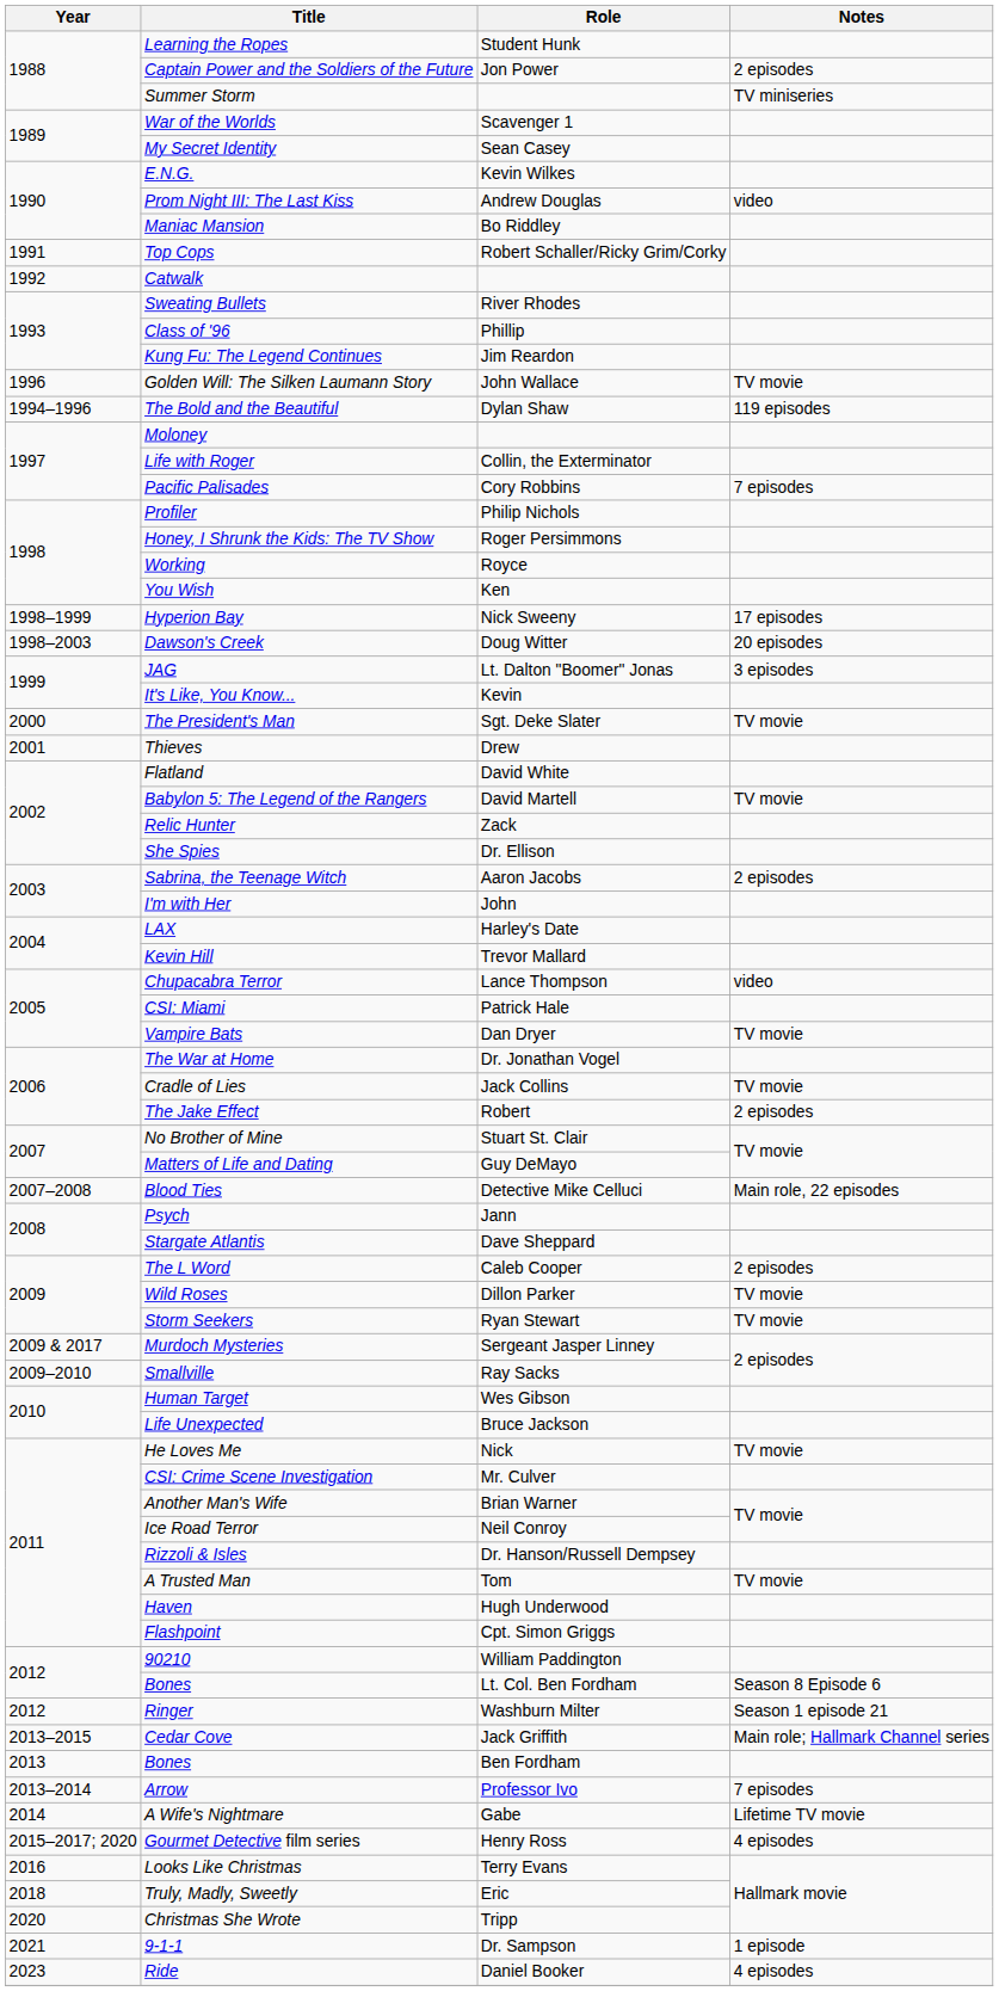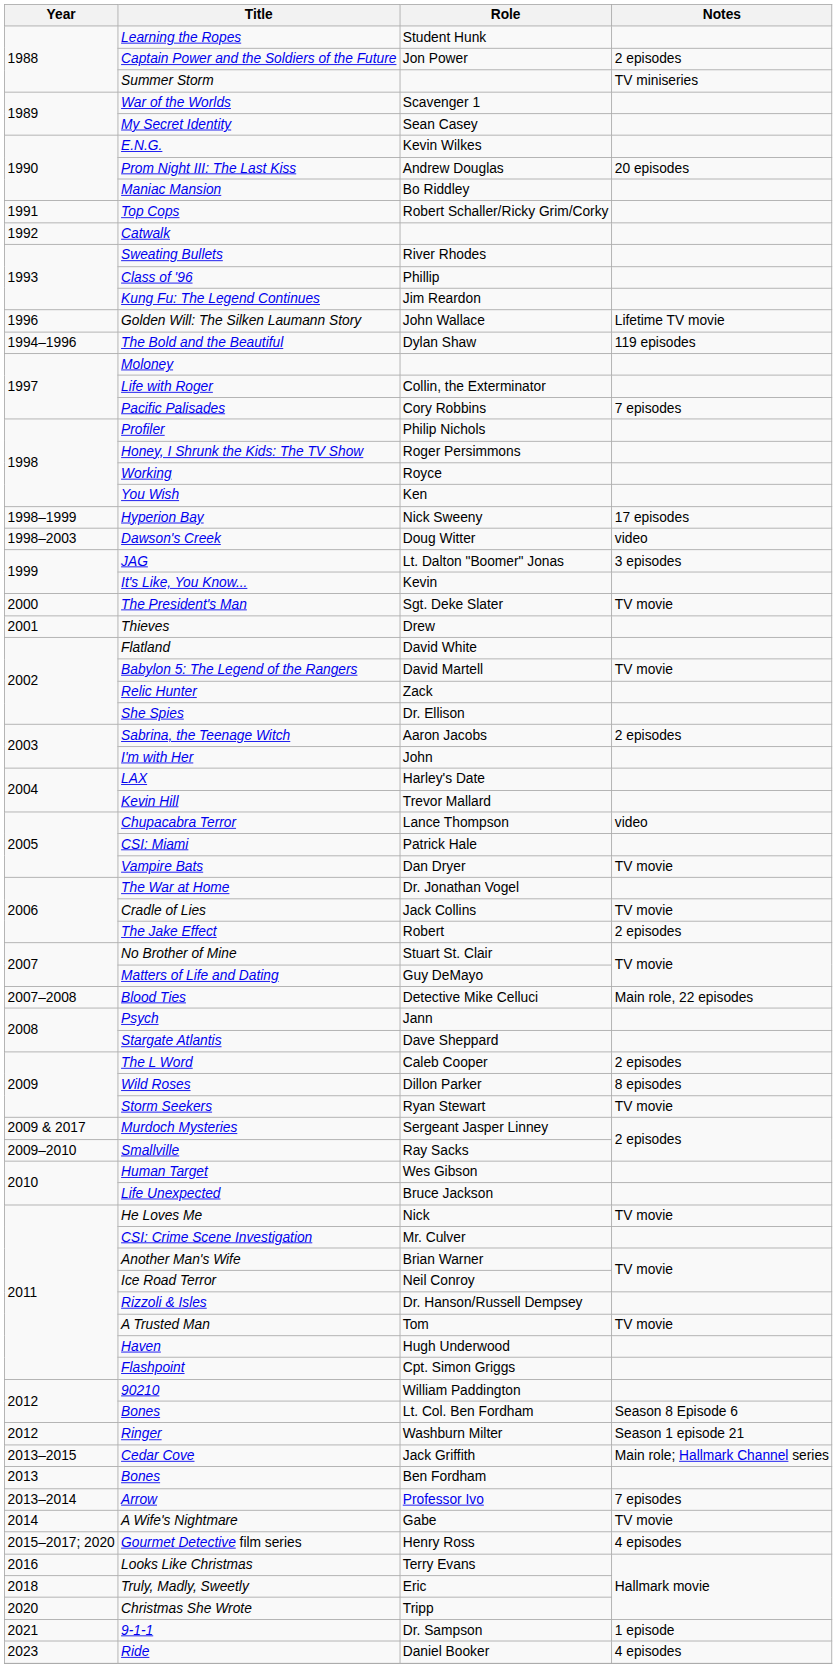 <table class="wikitable sortable">
 <tr>
 <th>Year</th>
 <th>Title</th>
 <th>Role</th>
 <th class="unsortable">Notes</th>
 </tr>
 <tr>
 <td rowspan=3>1988</td>
 <td><em><a href='#'>Learning the Ropes</a></em></td>
 <td>Student Hunk</td>
 <td></td>
 </tr>
 <tr>
 <td><em><a href='#'>Captain Power and the Soldiers of the Future</a></em></td>
 <td>Jon Power</td>
 <td>2 episodes</td>
 </tr>
 <tr>
 <td><em>Summer Storm</em></td>
 <td></td>
 <td>TV miniseries</td>
 </tr>
 <tr>
 <td rowspan=2>1989</td>
 <td><em><a href='#'>War of the Worlds</a></em></td>
 <td>Scavenger 1</td>
 <td></td>
 </tr>
 <tr>
 <td><em><a href='#'>My Secret Identity</a></em></td>
 <td>Sean Casey</td>
 <td></td>
 </tr>
 <tr>
 <td rowspan=3>1990</td>
 <td><em><a href='#'>E.N.G.</a></em></td>
 <td>Kevin Wilkes</td>
 <td></td>
 </tr>
 <tr>
 <td><em><a href='#'>Prom Night III: The Last Kiss</a></em></td>
 <td>Andrew Douglas</td>
-<td>video</td>
+<td>20 episodes</td>
 </tr>
 <tr>
 <td><em><a href='#'>Maniac Mansion</a></em></td>
 <td>Bo Riddley</td>
 <td></td>
 </tr>
 <tr>
 <td>1991</td>
 <td><em><a href='#'>Top Cops</a></em></td>
 <td>Robert Schaller/Ricky Grim/Corky</td>
 <td></td>
 </tr>
 <tr>
 <td>1992</td>
 <td><em><a href='#'>Catwalk</a></em></td>
 <td></td>
 <td></td>
 </tr>
 <tr>
 <td rowspan=3>1993</td>
 <td><em><a href='#'>Sweating Bullets</a></em></td>
 <td>River Rhodes</td>
 <td></td>
 </tr>
 <tr>
 <td><em><a href='#'>Class of '96</a></em></td>
 <td>Phillip</td>
 <td></td>
 </tr>
 <tr>
 <td><em><a href='#'>Kung Fu: The Legend Continues</a></em></td>
 <td>Jim Reardon</td>
 <td></td>
 </tr>
 <tr>
 <td>1996</td>
 <td><em>Golden Will: The Silken Laumann Story</em></td>
 <td>John Wallace</td>
-<td>TV movie</td>
+<td>Lifetime TV movie</td>
 </tr>
 <tr>
 <td>1994–1996</td>
 <td data-sort-value="Bold and the Beautiful, The"><em><a href='#'>The Bold and the Beautiful</a></em></td>
 <td>Dylan Shaw</td>
 <td>119 episodes</td>
 </tr>
 <tr>
 <td rowspan=3>1997</td>
 <td><em><a href='#'>Moloney</a></em></td>
 <td></td>
 <td></td>
 </tr>
 <tr>
 <td><em><a href='#'>Life with Roger</a></em></td>
 <td>Collin, the Exterminator</td>
 <td></td>
 </tr>
 <tr>
 <td><em><a href='#'>Pacific Palisades</a></em></td>
 <td>Cory Robbins</td>
 <td>7 episodes</td>
 </tr>
 <tr>
 <td rowspan=4>1998</td>
 <td><em><a href='#'>Profiler</a></em></td>
 <td>Philip Nichols</td>
 <td></td>
 </tr>
 <tr>
 <td><em><a href='#'>Honey, I Shrunk the Kids: The TV Show</a></em></td>
 <td>Roger Persimmons</td>
 <td></td>
 </tr>
 <tr>
 <td><em><a href='#'>Working</a></em></td>
 <td>Royce</td>
 <td></td>
 </tr>
 <tr>
 <td><em><a href='#'>You Wish</a></em></td>
 <td>Ken</td>
 <td></td>
 </tr>
 <tr>
 <td>1998–1999</td>
 <td><em><a href='#'>Hyperion Bay</a></em></td>
 <td>Nick Sweeny</td>
 <td>17 episodes</td>
 </tr>
 <tr>
 <td>1998–2003</td>
 <td><em><a href='#'>Dawson's Creek</a></em></td>
 <td>Doug Witter</td>
-<td>20 episodes</td>
+<td>video</td>
 </tr>
 <tr>
 <td rowspan=2>1999</td>
 <td><em><a href='#'>JAG</a></em></td>
 <td>Lt. Dalton "Boomer" Jonas</td>
 <td>3 episodes</td>
 </tr>
 <tr>
 <td><em><a href='#'>It's Like, You Know...</a></em></td>
 <td>Kevin</td>
 <td></td>
 </tr>
 <tr>
 <td>2000</td>
 <td data-sort-value="President's Man, The"><em><a href='#'>The President's Man</a></em></td>
 <td>Sgt. Deke Slater</td>
 <td>TV movie</td>
 </tr>
 <tr>
 <td>2001</td>
 <td><em>Thieves</em></td>
 <td>Drew</td>
 <td></td>
 </tr>
 <tr>
 <td rowspan=4>2002</td>
 <td><em>Flatland</em></td>
 <td>David White</td>
 <td></td>
 </tr>
 <tr>
 <td><em><a href='#'>Babylon 5: The Legend of the Rangers</a></em></td>
 <td>David Martell</td>
 <td>TV movie</td>
 </tr>
 <tr>
 <td><em><a href='#'>Relic Hunter</a></em></td>
 <td>Zack</td>
 <td></td>
 </tr>
 <tr>
 <td><em><a href='#'>She Spies</a></em></td>
 <td>Dr. Ellison</td>
 <td></td>
 </tr>
 <tr>
 <td rowspan=2>2003</td>
 <td><em><a href='#'>Sabrina, the Teenage Witch</a></em></td>
 <td>Aaron Jacobs</td>
 <td>2 episodes</td>
 </tr>
 <tr>
 <td><em><a href='#'>I'm with Her</a></em></td>
 <td>John</td>
 <td></td>
 </tr>
 <tr>
 <td rowspan=2>2004</td>
 <td><em><a href='#'>LAX</a></em></td>
 <td>Harley's Date</td>
 <td></td>
 </tr>
 <tr>
 <td><em><a href='#'>Kevin Hill</a></em></td>
 <td>Trevor Mallard</td>
 <td></td>
 </tr>
 <tr>
 <td rowspan=3>2005</td>
 <td><em><a href='#'>Chupacabra Terror</a></em></td>
 <td>Lance Thompson</td>
 <td>video</td>
 </tr>
 <tr>
 <td><em><a href='#'>CSI: Miami</a></em></td>
 <td>Patrick Hale</td>
 <td></td>
 </tr>
 <tr>
 <td><em><a href='#'>Vampire Bats</a></em></td>
 <td>Dan Dryer</td>
 <td>TV movie</td>
 </tr>
 <tr>
 <td rowspan=3>2006</td>
 <td data-sort-value="War at Home, The"><em><a href='#'>The War at Home</a></em></td>
 <td>Dr. Jonathan Vogel</td>
 <td></td>
 </tr>
 <tr>
 <td><em>Cradle of Lies</em></td>
 <td>Jack Collins</td>
 <td>TV movie</td>
 </tr>
 <tr>
 <td data-sort-value="Jake Effect, The"><em><a href='#'>The Jake Effect</a></em></td>
 <td>Robert</td>
 <td>2 episodes</td>
 </tr>
 <tr>
 <td rowspan=2>2007</td>
 <td><em>No Brother of Mine</em></td>
 <td>Stuart St. Clair</td>
 <td rowspan=2>TV movie</td>
 </tr>
 <tr>
 <td><em><a href='#'>Matters of Life and Dating</a></em></td>
 <td>Guy DeMayo</td>
 </tr>
 <tr>
 <td>2007–2008</td>
 <td><em><a href='#'>Blood Ties</a></em></td>
 <td>Detective Mike Celluci</td>
 <td>Main role, 22 episodes</td>
 </tr>
 <tr>
 <td rowspan=2>2008</td>
 <td><em><a href='#'>Psych</a></em></td>
 <td>Jann</td>
 <td></td>
 </tr>
 <tr>
 <td><em><a href='#'>Stargate Atlantis</a></em></td>
 <td>Dave Sheppard</td>
 <td></td>
 </tr>
 <tr>
 <td rowspan=3>2009</td>
 <td data-sort-value="L Word, The"><em><a href='#'>The L Word</a></em></td>
 <td>Caleb Cooper</td>
 <td>2 episodes</td>
 </tr>
 <tr>
 <td><em><a href='#'>Wild Roses</a></em></td>
 <td>Dillon Parker</td>
-<td>TV movie</td>
+<td>8 episodes</td>
 </tr>
 <tr>
 <td><em><a href='#'>Storm Seekers</a></em></td>
 <td>Ryan Stewart</td>
 <td>TV movie</td>
 </tr>
 <tr>
 <td>2009 & 2017</td>
 <td><em><a href='#'>Murdoch Mysteries</a></em></td>
 <td>Sergeant Jasper Linney</td>
 <td rowspan=2>2 episodes</td>
 </tr>
 <tr>
 <td>2009–2010</td>
 <td><em><a href='#'>Smallville</a></em></td>
 <td>Ray Sacks</td>
 </tr>
 <tr>
 <td rowspan=2>2010</td>
 <td><em><a href='#'>Human Target</a></em></td>
 <td>Wes Gibson</td>
 <td></td>
 </tr>
 <tr>
 <td><em><a href='#'>Life Unexpected</a></em></td>
 <td>Bruce Jackson</td>
 <td></td>
 </tr>
 <tr>
 <td rowspan=8>2011</td>
 <td><em>He Loves Me</em></td>
 <td>Nick</td>
 <td>TV movie</td>
 </tr>
 <tr>
 <td><em><a href='#'>CSI: Crime Scene Investigation</a></em></td>
 <td>Mr. Culver</td>
 <td></td>
 </tr>
 <tr>
 <td><em>Another Man's Wife</em></td>
 <td>Brian Warner</td>
 <td rowspan=2>TV movie</td>
 </tr>
 <tr>
 <td><em>Ice Road Terror</em></td>
 <td>Neil Conroy</td>
 </tr>
 <tr>
 <td><em><a href='#'>Rizzoli & Isles</a></em></td>
 <td>Dr. Hanson/Russell Dempsey</td>
 <td></td>
 </tr>
 <tr>
 <td data-sort-value="Trusted Man, A"><em>A Trusted Man</em></td>
 <td>Tom</td>
 <td>TV movie</td>
 </tr>
 <tr>
 <td><em><a href='#'>Haven</a></em></td>
 <td>Hugh Underwood</td>
 <td></td>
 </tr>
 <tr>
 <td><em><a href='#'>Flashpoint</a></em></td>
 <td>Cpt. Simon Griggs</td>
 <td></td>
 </tr>
 <tr>
 <td rowspan=2>2012</td>
 <td><em><a href='#'>90210</a></em></td>
 <td>William Paddington</td>
 <td></td>
 </tr>
 <tr>
 <td><em><a href='#'>Bones</a></em></td>
 <td>Lt. Col. Ben Fordham</td>
 <td>Season 8 Episode 6</td>
 </tr>
 <tr>
 <td>2012</td>
 <td><em><a href='#'>Ringer</a></em></td>
 <td>Washburn Milter</td>
 <td>Season 1 episode 21</td>
 </tr>
 <tr>
 <td>2013–2015</td>
 <td><em><a href='#'>Cedar Cove</a></em></td>
 <td>Jack Griffith</td>
 <td>Main role; <a href='#'>Hallmark Channel</a> series</td>
 </tr>
 <tr>
 <td>2013</td>
 <td><em><a href='#'>Bones</a></em></td>
 <td>Ben Fordham</td>
 <td></td>
 </tr>
 <tr>
 <td>2013–2014</td>
 <td><em><a href='#'>Arrow</a></em></td>
 <td><a href='#'>Professor Ivo</a></td>
 <td>7 episodes</td>
 </tr>
 <tr>
 <td>2014</td>
 <td data-sort-value="Wife's Nightmare, A"><em>A Wife's Nightmare</em></td>
 <td>Gabe</td>
-<td>Lifetime TV movie</td>
+<td>TV movie</td>
 </tr>
 <tr>
 <td>2015–2017; 2020</td>
 <td><em><a href='#'>Gourmet Detective</a></em> film series</td>
 <td>Henry Ross</td>
 <td>4 episodes</td>
 </tr>
 <tr>
 <td>2016</td>
 <td><em>Looks Like Christmas</em></td>
 <td>Terry Evans</td>
 <td rowspan="3">Hallmark movie</td>
 </tr>
 <tr>
 <td>2018</td>
 <td><em>Truly, Madly, Sweetly</em></td>
 <td>Eric</td>
 </tr>
 <tr>
 <td>2020</td>
 <td><em>Christmas She Wrote</em></td>
 <td>Tripp</td>
 </tr>
 <tr>
 <td>2021</td>
 <td><em><a href='#'>9-1-1</a></em></td>
 <td>Dr. Sampson</td>
 <td>1 episode</td>
 </tr>
 <tr>
 <td>2023</td>
 <td><em><a href='#'>Ride</a></em></td>
 <td>Daniel Booker</td>
 <td>4 episodes</td>
 </tr>
 <tr>
 </tr>
 </table>
